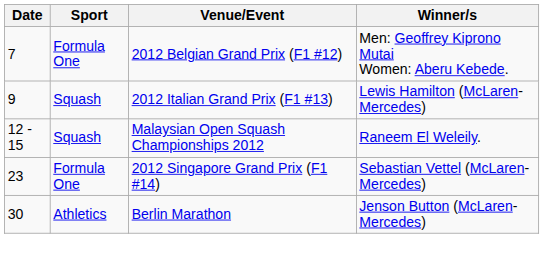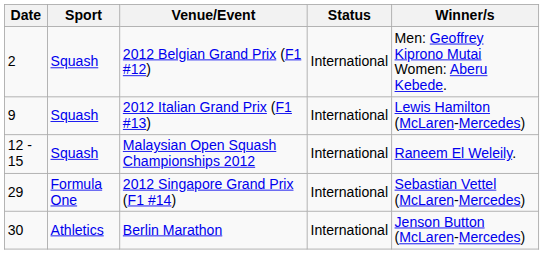 <table class="wikitable sortable">
 <tr>
 <th>Date</th>
 <th>Sport</th>
 <th>Venue/Event</th>
+<th>Status</th>
 <th>Winner/s</th>
 </tr>
 <tr>
-<td>7</td>
-<td><a href='#'>Formula One</a></td>
+<td>2</td>
+<td><a href='#'>Squash</a></td>
 <td> <a href='#'>2012 Belgian Grand Prix</a> (<a href='#'>F1 #12</a>)</td>
+<td>International</td>
 <td>Men:  <a href='#'>Geoffrey Kiprono Mutai</a><br>Women:  <a href='#'>Aberu Kebede</a>.</td>
 </tr>
 <tr>
 <td>9</td>
 <td><a href='#'>Squash</a></td>
 <td> <a href='#'>2012 Italian Grand Prix</a> (<a href='#'>F1 #13</a>)</td>
+<td>International</td>
 <td> <a href='#'>Lewis Hamilton</a> (<a href='#'>McLaren</a>-<a href='#'>Mercedes</a>)</td>
 </tr>
 <tr>
 <td>12 - 15</td>
 <td><a href='#'>Squash</a></td>
 <td> <a href='#'>Malaysian Open Squash Championships 2012</a></td>
+<td>International</td>
 <td> <a href='#'>Raneem El Weleily</a>.</td>
 </tr>
 <tr>
-<td>23</td>
+<td>29</td>
 <td><a href='#'>Formula One</a></td>
 <td> <a href='#'>2012 Singapore Grand Prix</a> (<a href='#'>F1 #14</a>)</td>
+<td>International</td>
 <td> <a href='#'>Sebastian Vettel</a> (<a href='#'>McLaren</a>-<a href='#'>Mercedes</a>)</td>
 </tr>
 <tr>
 <td>30</td>
 <td><a href='#'>Athletics</a></td>
 <td> <a href='#'>Berlin Marathon</a></td>
+<td>International</td>
 <td> <a href='#'>Jenson Button</a> (<a href='#'>McLaren</a>-<a href='#'>Mercedes</a>)</td>
 </tr>
 </table>
